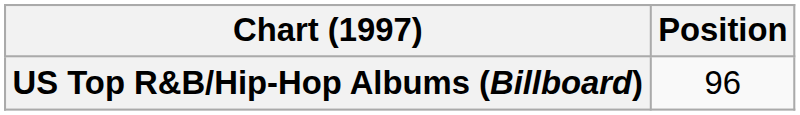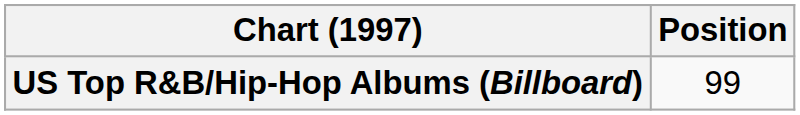 <table class="wikitable plainrowheaders" style="text-align:center">
 <tr>
 <th scope="col">Chart (1997)</th>
 <th scope="col">Position</th>
 </tr>
 <tr>
 <th scope="row">US Top R&B/Hip-Hop Albums (<em>Billboard</em>)</th>
-<td>96</td>
+<td>99</td>
 </tr>
 </table>
